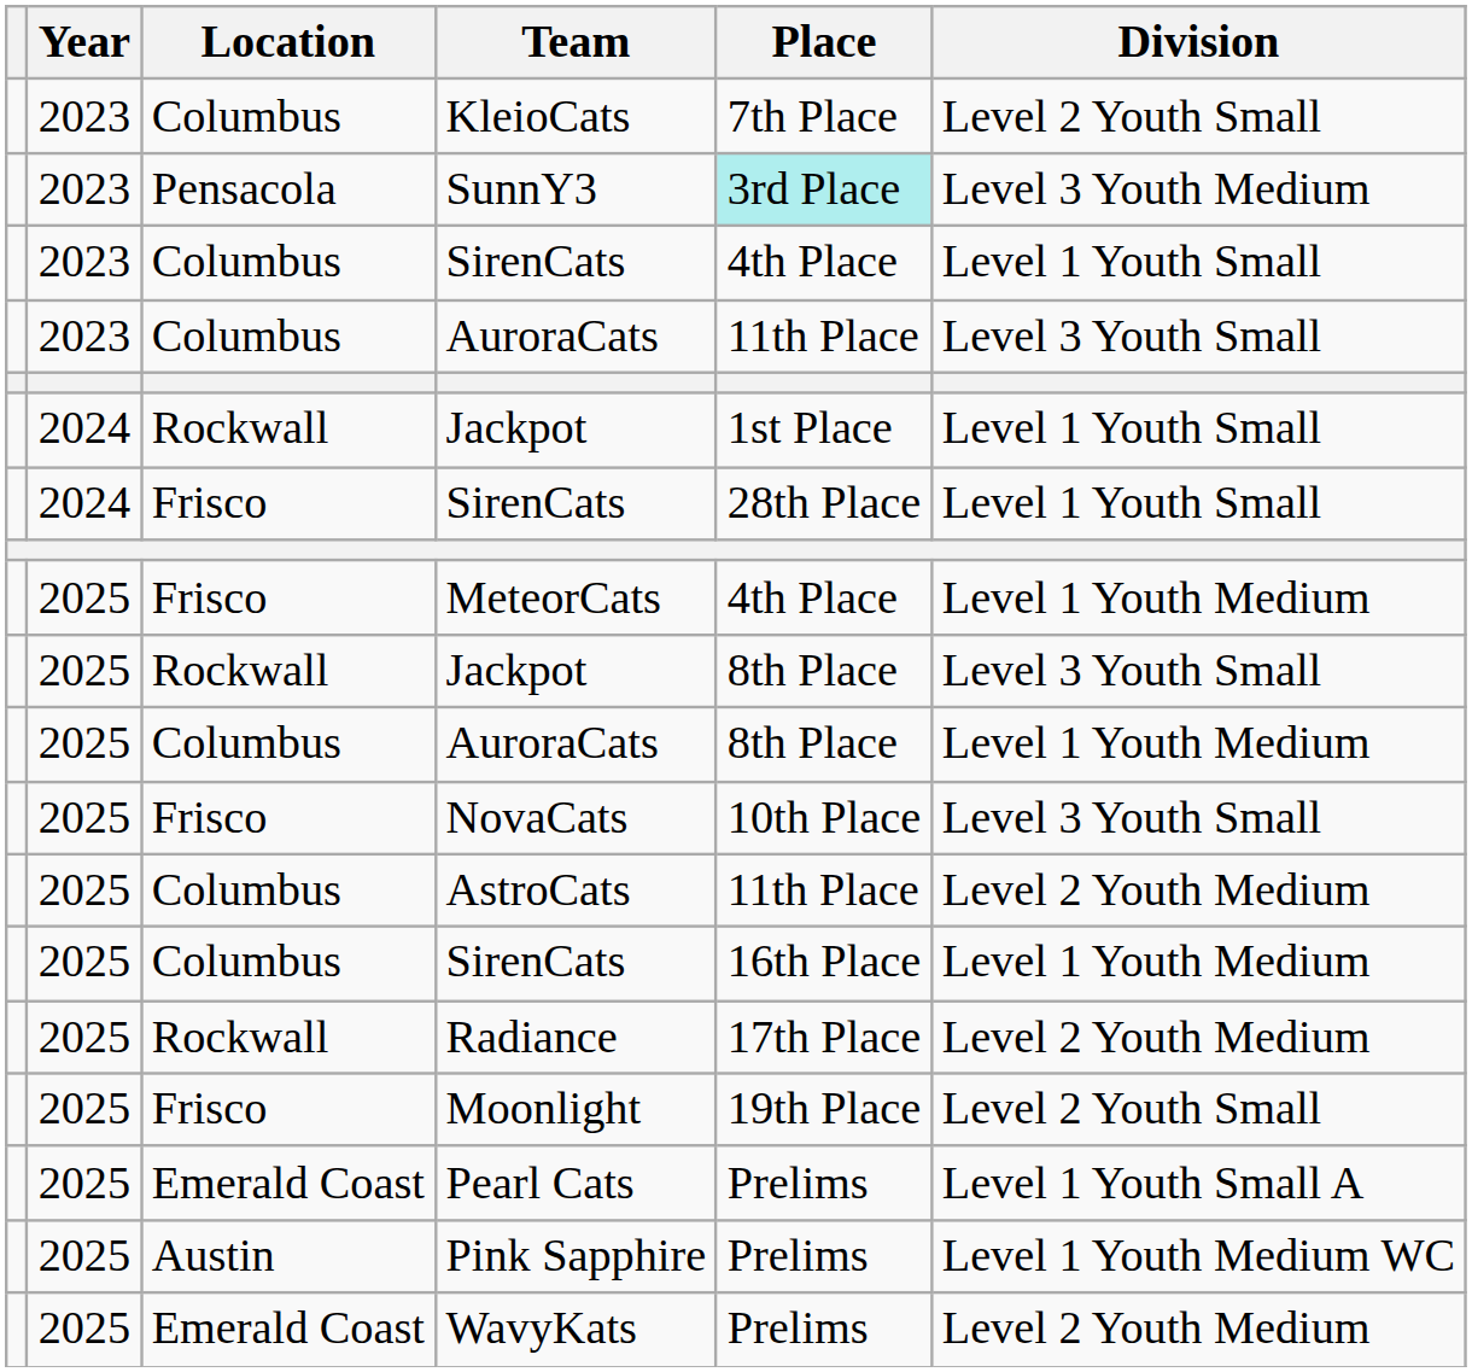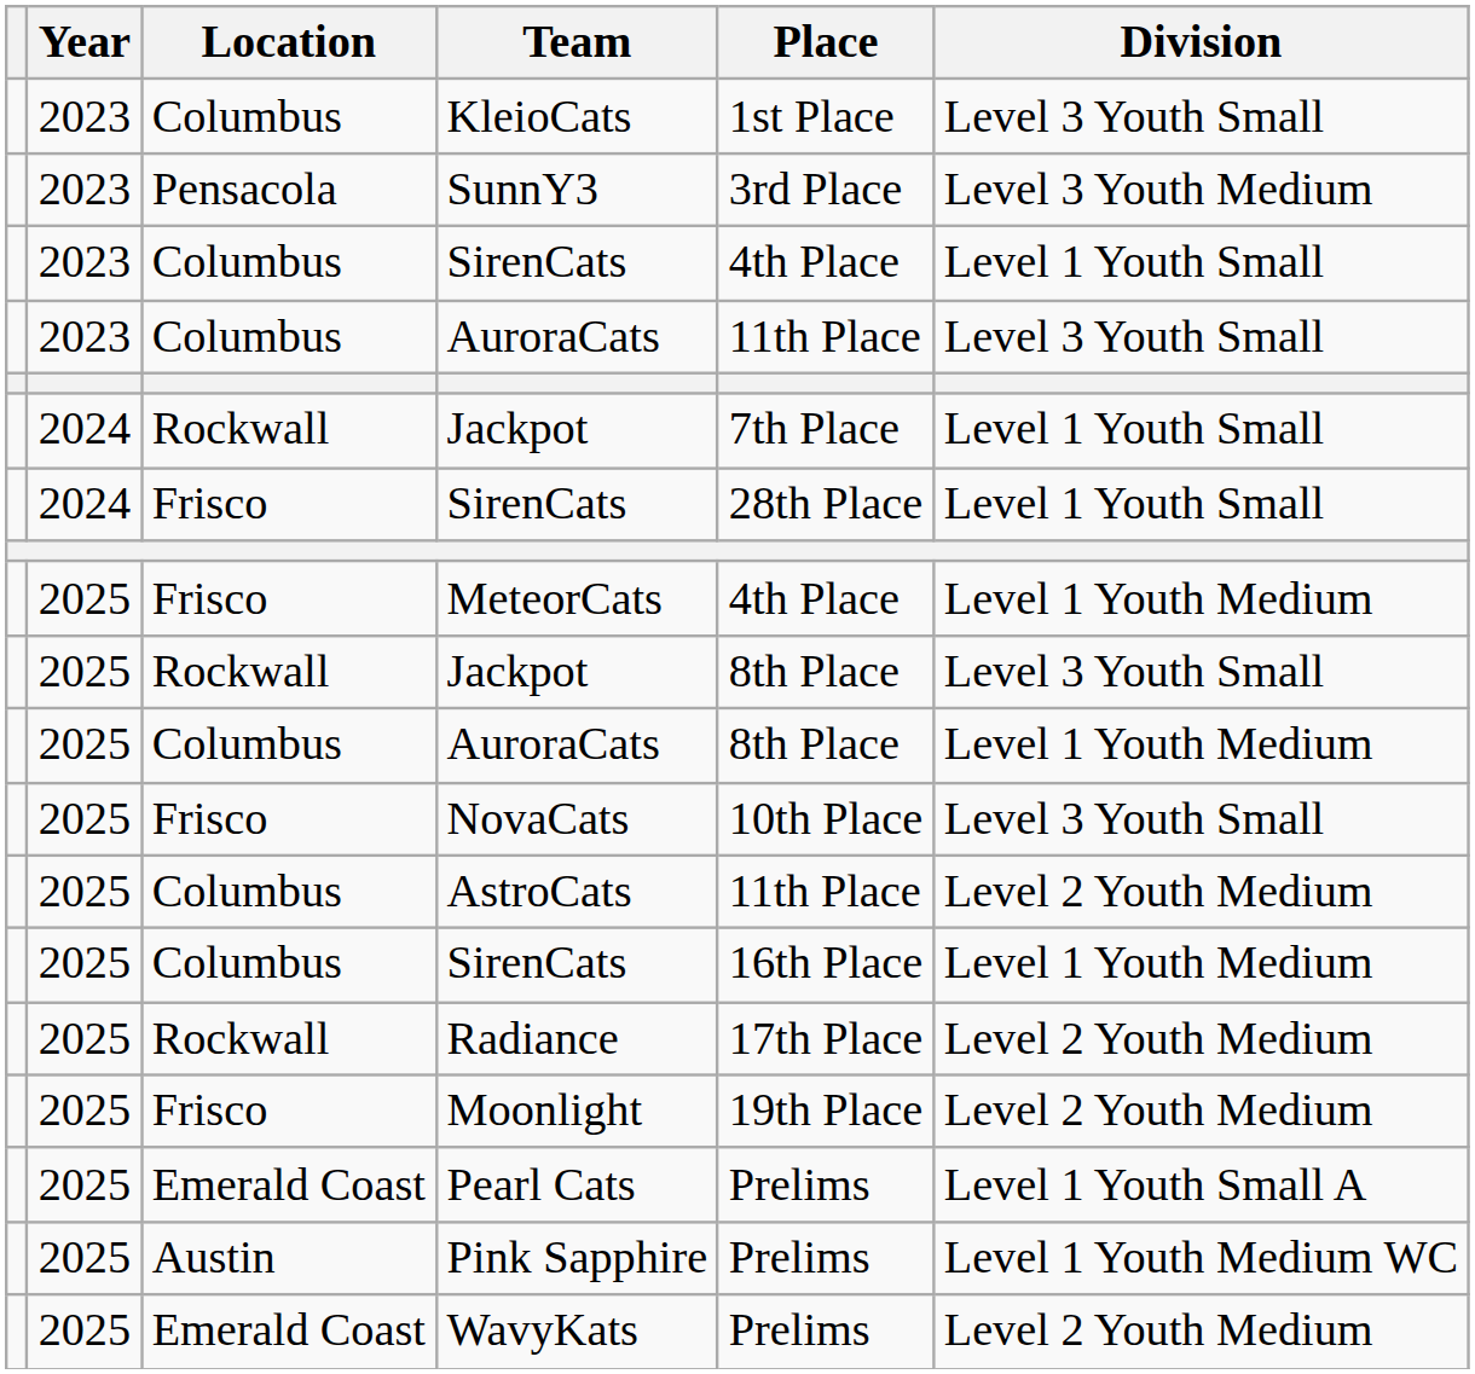 <table class="wikitable">
 <tr>
 <th></th>
 <th>Year</th>
 <th>Location</th>
 <th>Team</th>
 <th>Place</th>
 <th>Division</th>
 </tr>
 <tr>
 <td></td>
 <td>2023</td>
 <td>Columbus</td>
 <td>KleioCats</td>
-<td>7th Place</td>
-<td>Level 2 Youth Small</td>
+<td>1st Place</td>
+<td>Level 3 Youth Small</td>
 </tr>
 <tr>
 <td></td>
 <td>2023</td>
 <td>Pensacola</td>
 <td>SunnY3</td>
-<td style="background: paleturquoise;">3rd Place</td>
+<td>3rd Place</td>
 <td>Level 3 Youth Medium</td>
 </tr>
 <tr>
 <td></td>
 <td>2023</td>
 <td>Columbus</td>
 <td>SirenCats</td>
 <td>4th Place</td>
 <td>Level 1 Youth Small</td>
 </tr>
 <tr>
 <td></td>
 <td>2023</td>
 <td>Columbus</td>
 <td>AuroraCats</td>
 <td>11th Place</td>
 <td>Level 3 Youth Small</td>
 </tr>
 <tr>
 <th></th>
 <th></th>
 <th></th>
 <th></th>
 <th></th>
 <th></th>
 </tr>
 <tr>
 <td></td>
 <td>2024</td>
 <td>Rockwall</td>
 <td>Jackpot</td>
-<td>1st Place</td>
+<td>7th Place</td>
 <td>Level 1 Youth Small</td>
 </tr>
 <tr>
 <td></td>
 <td>2024</td>
 <td>Frisco</td>
 <td>SirenCats</td>
 <td>28th Place</td>
 <td>Level 1 Youth Small</td>
 </tr>
 <tr>
 <th colspan="6"></th>
 </tr>
 <tr>
 <td></td>
 <td>2025</td>
 <td>Frisco</td>
 <td>MeteorCats</td>
 <td>4th Place</td>
 <td>Level 1 Youth Medium</td>
 </tr>
 <tr>
 <td></td>
 <td>2025</td>
 <td>Rockwall</td>
 <td>Jackpot</td>
 <td>8th Place</td>
 <td>Level 3 Youth Small</td>
 </tr>
 <tr>
 <td></td>
 <td>2025</td>
 <td>Columbus</td>
 <td>AuroraCats</td>
 <td>8th Place</td>
 <td>Level 1 Youth Medium</td>
 </tr>
 <tr>
 <td></td>
 <td>2025</td>
 <td>Frisco</td>
 <td>NovaCats</td>
 <td>10th Place</td>
 <td>Level 3 Youth Small</td>
 </tr>
 <tr>
 <td></td>
 <td>2025</td>
 <td>Columbus</td>
 <td>AstroCats</td>
 <td>11th Place</td>
 <td>Level 2 Youth Medium</td>
 </tr>
 <tr>
 <td></td>
 <td>2025</td>
 <td>Columbus</td>
 <td>SirenCats</td>
 <td>16th Place</td>
 <td>Level 1 Youth Medium</td>
 </tr>
 <tr>
 <td></td>
 <td>2025</td>
 <td>Rockwall</td>
 <td>Radiance</td>
 <td>17th Place</td>
 <td>Level 2 Youth Medium</td>
 </tr>
 <tr>
 <td></td>
 <td>2025</td>
 <td>Frisco</td>
 <td>Moonlight</td>
 <td>19th Place</td>
-<td>Level 2 Youth Small</td>
+<td>Level 2 Youth Medium</td>
 </tr>
 <tr>
 <td></td>
 <td>2025</td>
 <td>Emerald Coast</td>
 <td>Pearl Cats</td>
 <td>Prelims</td>
 <td>Level 1 Youth Small A</td>
 </tr>
 <tr>
 <td></td>
 <td>2025</td>
 <td>Austin</td>
 <td>Pink Sapphire</td>
 <td>Prelims</td>
 <td>Level 1 Youth Medium WC</td>
 </tr>
 <tr>
 <td></td>
 <td>2025</td>
 <td>Emerald Coast</td>
 <td>WavyKats</td>
 <td>Prelims</td>
 <td>Level 2 Youth Medium</td>
 </tr>
 </table>
